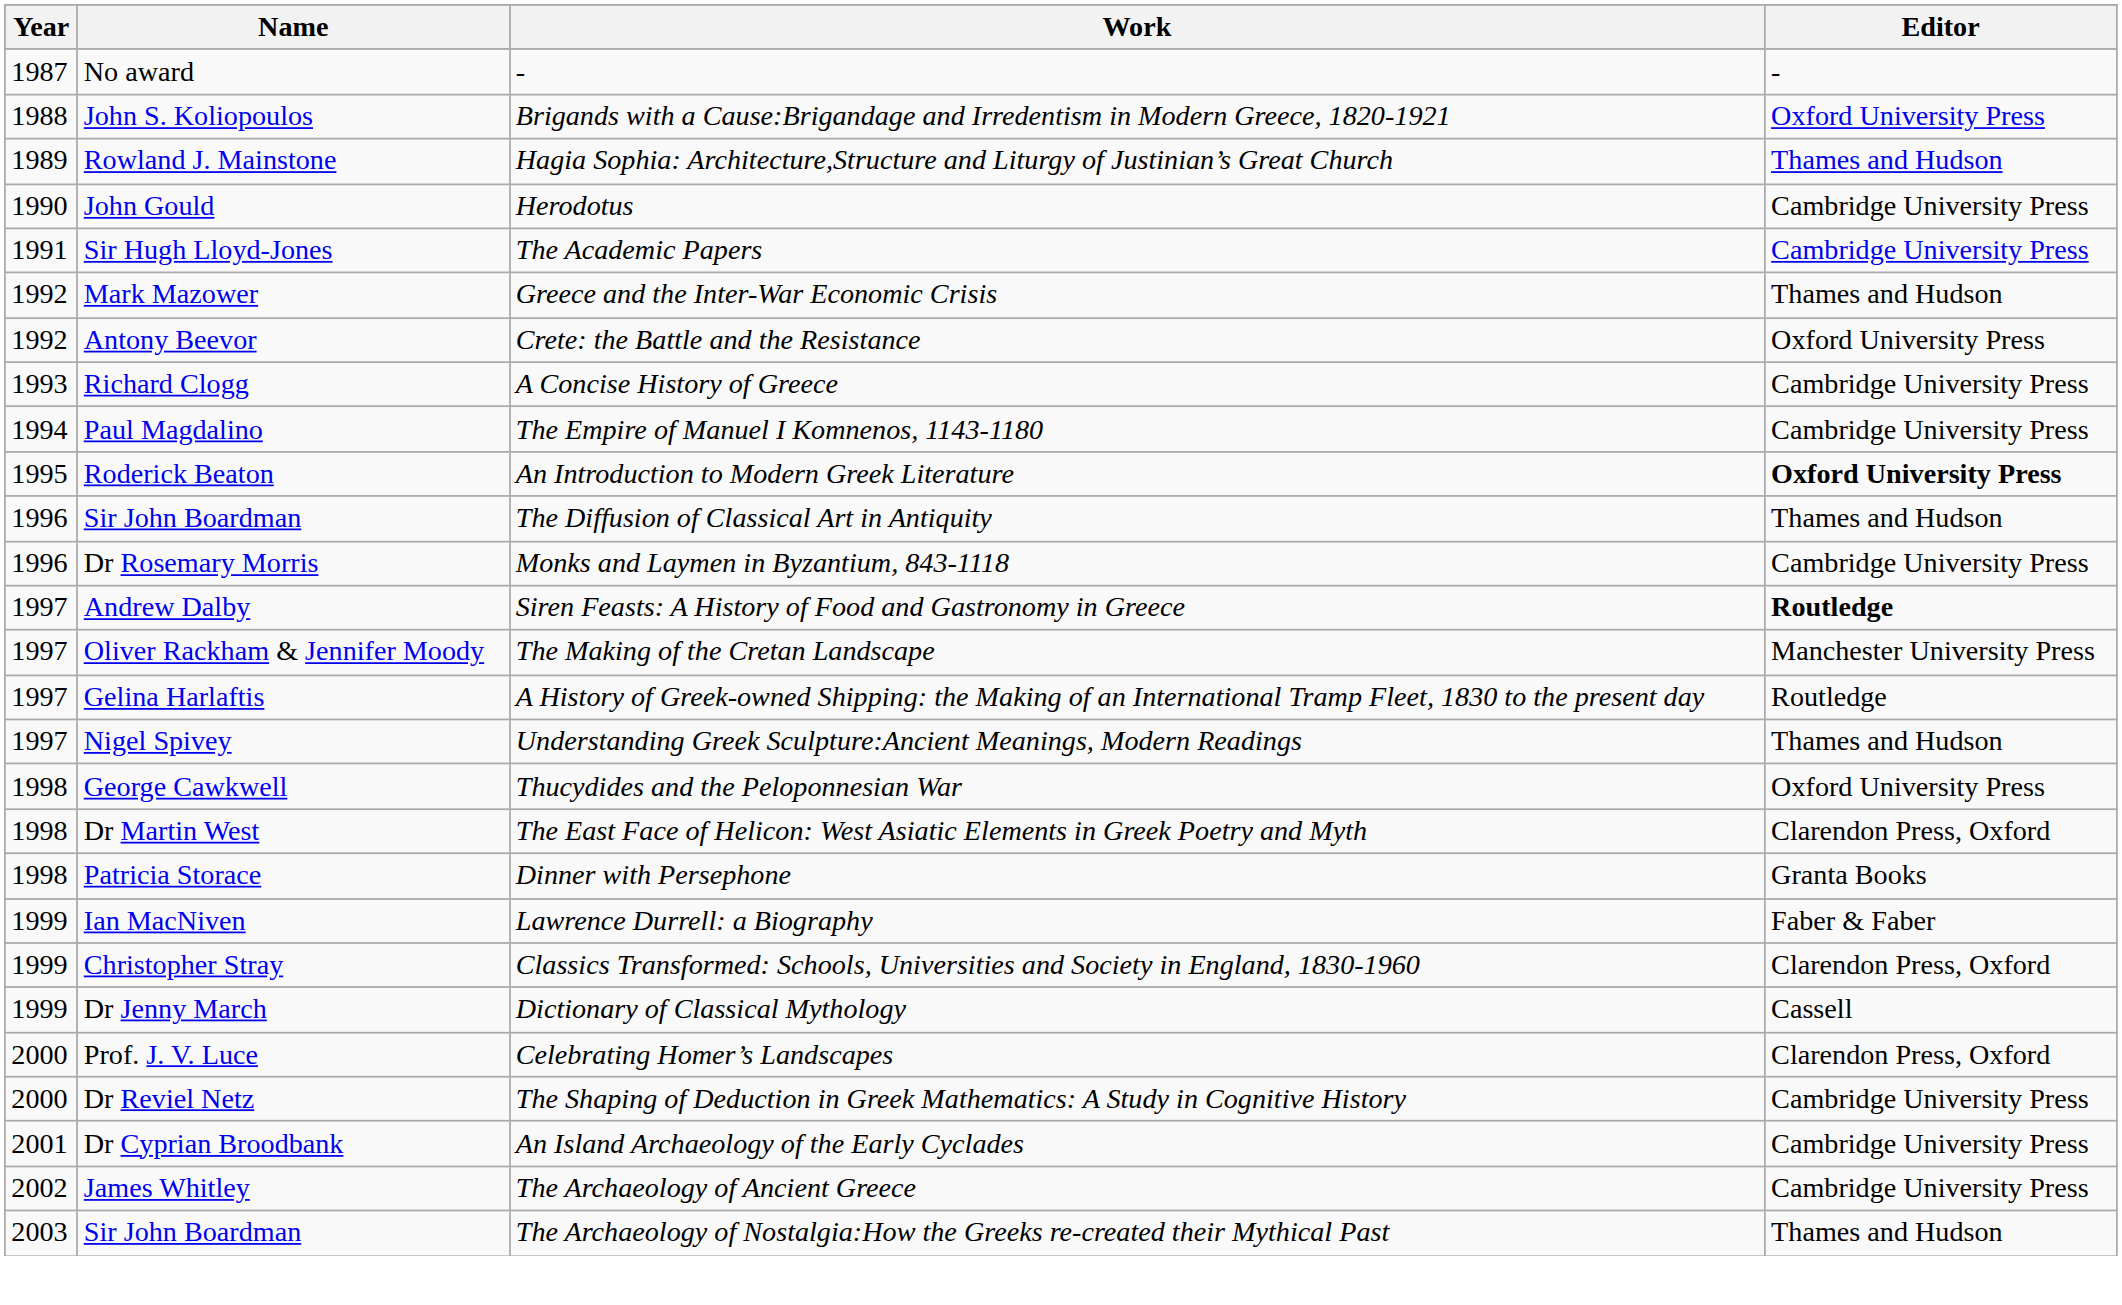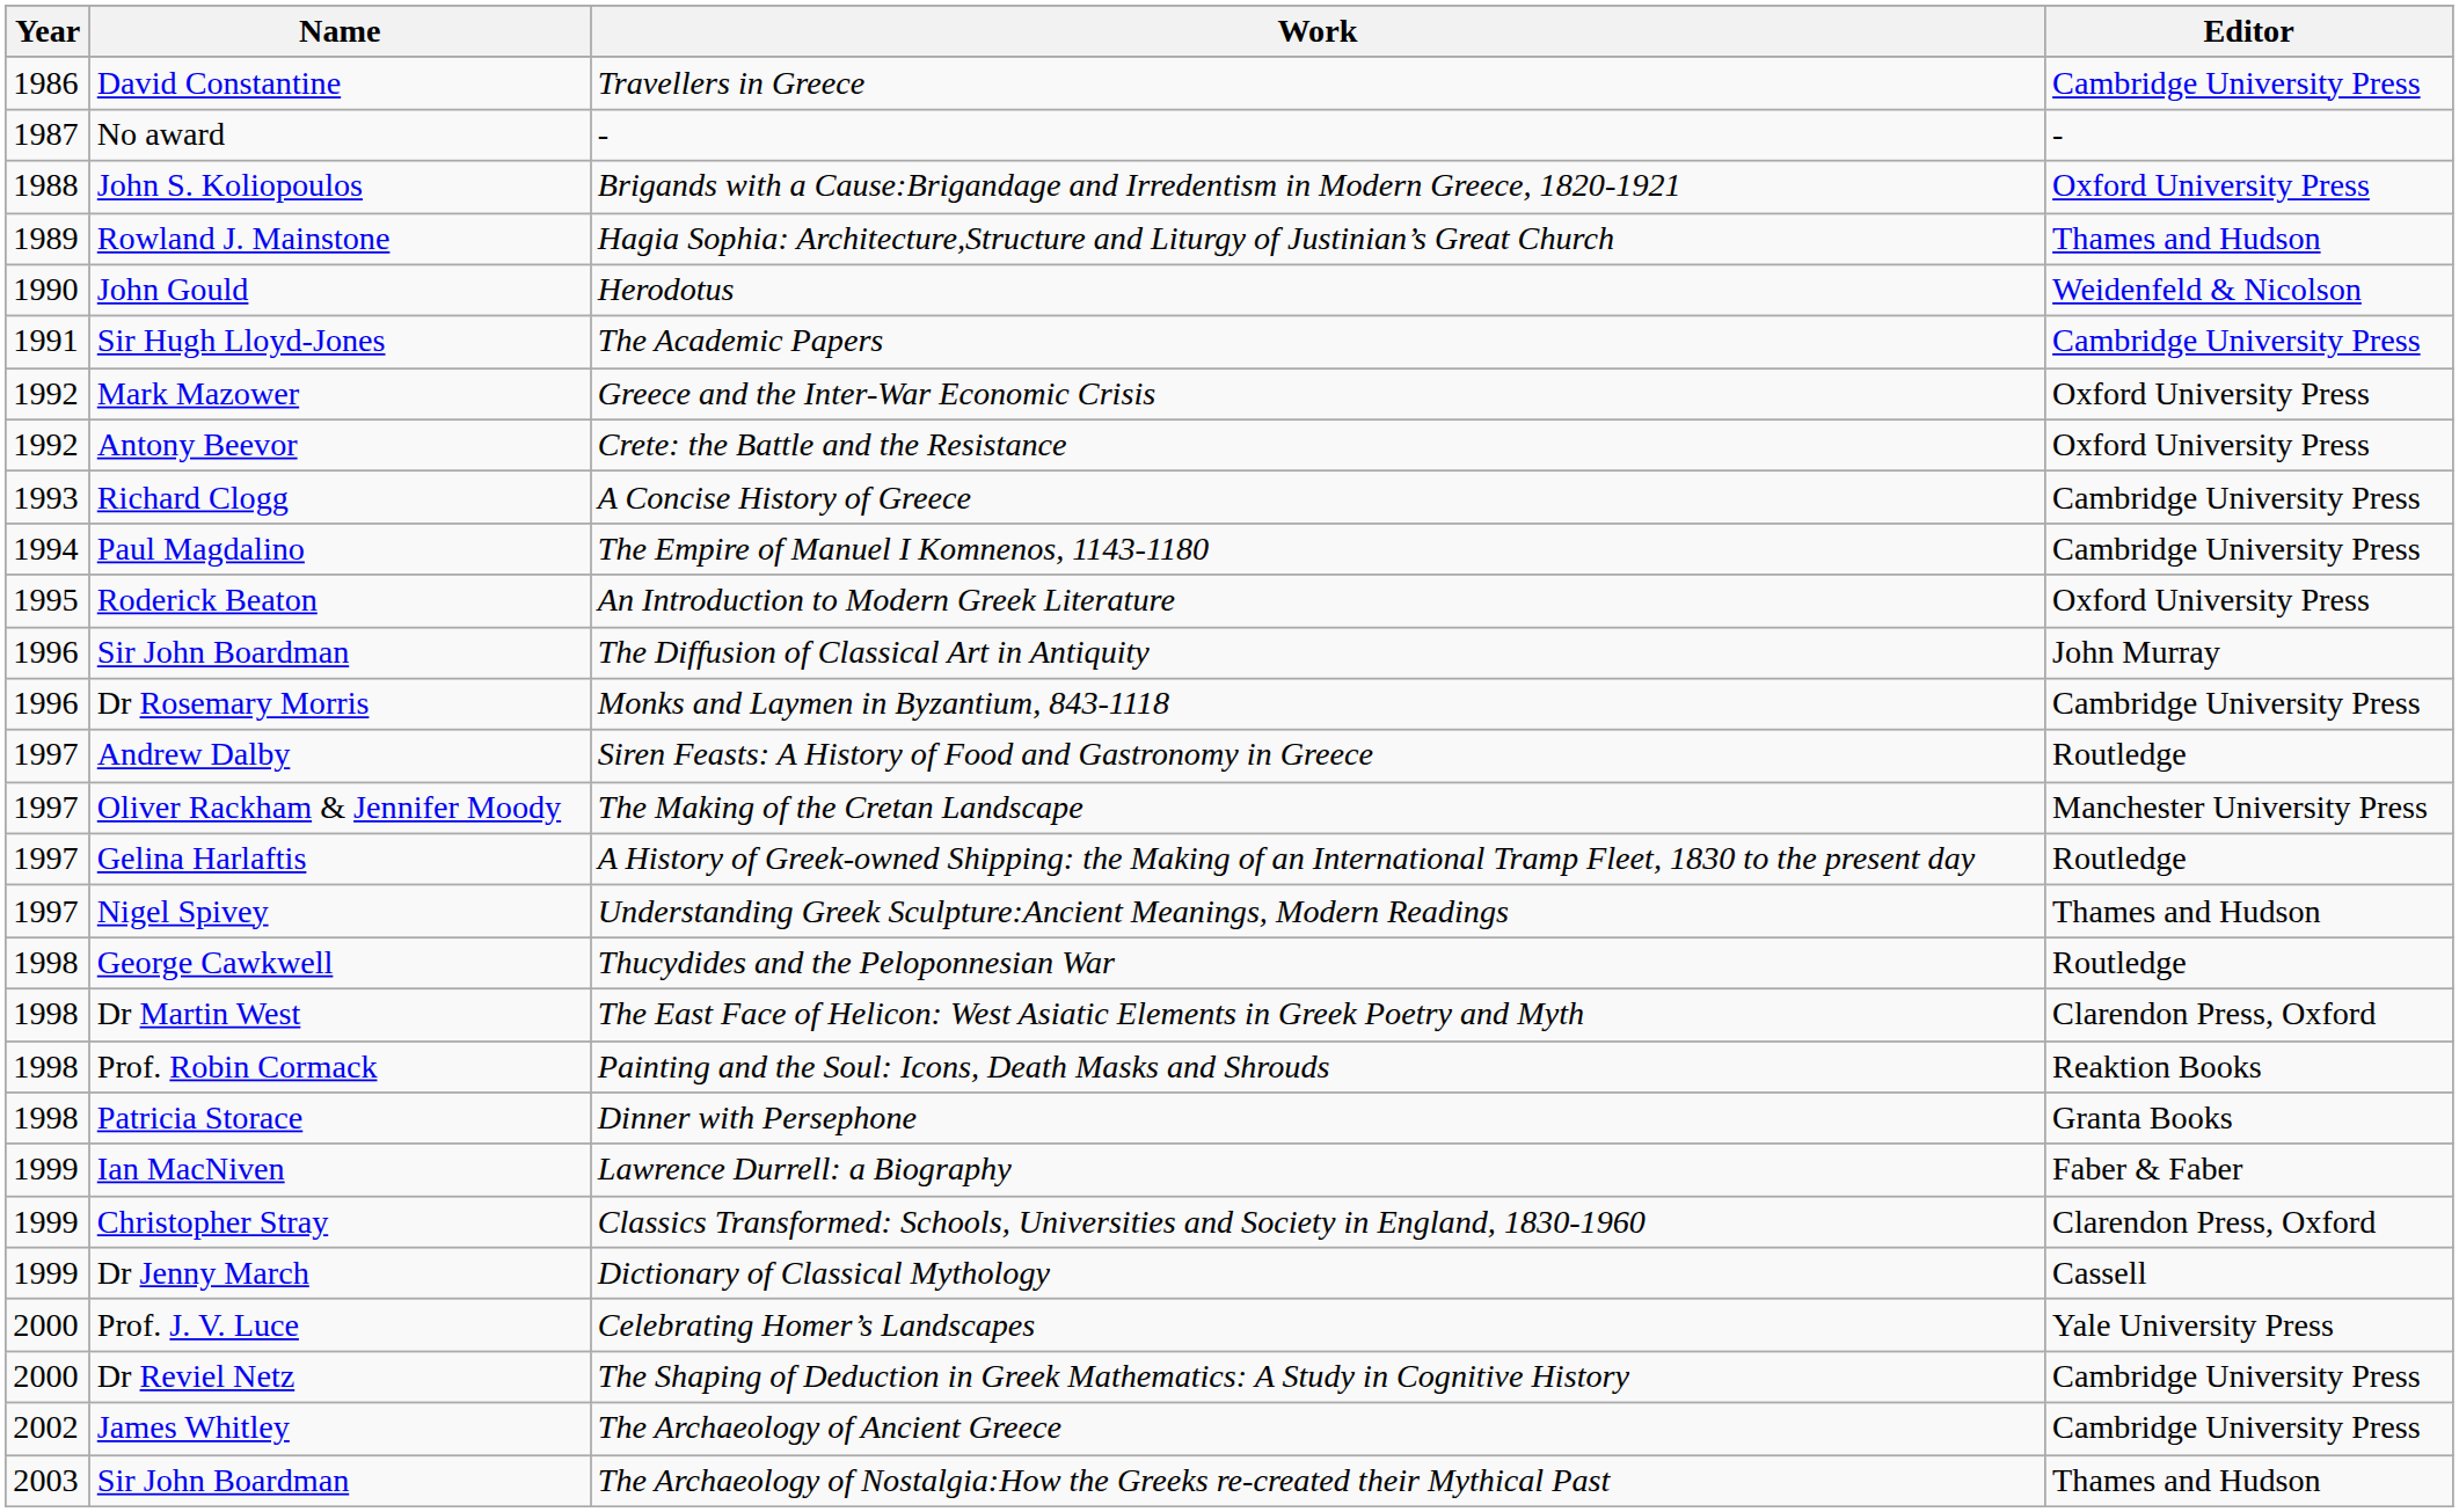 <table class="wikitable sortable" width=95%>
 <tr bgcolor="#505050">
 <th>Year</th>
 <th>Name</th>
 <th>Work</th>
 <th>Editor</th>
+</tr>
+<tr>
+<td>1986</td>
+<td><a href='#'>David Constantine</a></td>
+<td><em>Travellers in Greece</em></td>
+<td><a href='#'>Cambridge University Press</a></td>
 </tr>
 <tr>
 <td>1987</td>
 <td>No award</td>
 <td>-</td>
 <td>-</td>
 </tr>
 <tr>
 <td>1988</td>
 <td><a href='#'>John S. Koliopoulos</a></td>
 <td><em>Brigands with a Cause:Brigandage and Irredentism in Modern Greece, 1820-1921</em></td>
 <td><a href='#'>Oxford University Press</a></td>
 </tr>
 <tr>
 <td>1989</td>
 <td><a href='#'>Rowland J. Mainstone</a></td>
 <td><em>Hagia Sophia: Architecture,Structure and Liturgy of Justinian’s Great Church</em></td>
 <td><a href='#'>Thames and Hudson</a></td>
 </tr>
 <tr>
 <td>1990</td>
 <td><a href='#'>John Gould</a></td>
 <td><em>Herodotus</em></td>
-<td>Cambridge University Press</td>
+<td><a href='#'>Weidenfeld & Nicolson</a></td>
 </tr>
 <tr>
 <td>1991</td>
 <td><a href='#'>Sir Hugh Lloyd-Jones</a></td>
 <td><em>The Academic Papers</em></td>
 <td><a href='#'>Cambridge University Press</a></td>
 </tr>
 <tr>
 <td>1992</td>
 <td><a href='#'>Mark Mazower</a></td>
 <td><em>Greece and the Inter-War Economic Crisis</em></td>
-<td>Thames and Hudson</td>
+<td>Oxford University Press</td>
 </tr>
 <tr>
 <td>1992</td>
 <td><a href='#'>Antony Beevor</a></td>
 <td><em>Crete: the Battle and the Resistance</em></td>
 <td>Oxford University Press</td>
 </tr>
 <tr>
 <td>1993</td>
 <td><a href='#'>Richard Clogg</a></td>
 <td><em>A Concise History of Greece </em></td>
 <td>Cambridge University Press</td>
 </tr>
 <tr>
 <td>1994</td>
 <td><a href='#'>Paul Magdalino</a></td>
 <td><em>The Empire of Manuel I Komnenos, 1143-1180</em></td>
 <td>Cambridge University Press</td>
 </tr>
 <tr>
 <td>1995</td>
 <td><a href='#'>Roderick Beaton</a></td>
 <td><em>An Introduction to Modern Greek Literature</em></td>
-<td><strong>Oxford University Press</strong></td>
+<td>Oxford University Press</td>
 </tr>
 <tr>
 <td>1996</td>
 <td><a href='#'>Sir John Boardman</a></td>
 <td><em>The Diffusion of Classical Art in Antiquity</em></td>
-<td>Thames and Hudson</td>
+<td>John Murray</td>
 </tr>
 <tr>
 <td>1996</td>
 <td>Dr <a href='#'>Rosemary Morris</a></td>
 <td><em>Monks and Laymen in Byzantium, 843-1118</em></td>
 <td>Cambridge University Press</td>
 </tr>
 <tr>
 <td>1997</td>
 <td><a href='#'>Andrew Dalby</a></td>
 <td><em>Siren Feasts: A History of Food and Gastronomy in Greece</em></td>
-<td><strong>Routledge</strong></td>
+<td>Routledge</td>
 </tr>
 <tr>
 <td>1997</td>
 <td><a href='#'>Oliver Rackham</a> & <a href='#'>Jennifer Moody</a></td>
 <td><em>The Making of the Cretan Landscape</em></td>
 <td>Manchester University Press</td>
 </tr>
 <tr>
 <td>1997</td>
 <td><a href='#'>Gelina Harlaftis</a></td>
 <td><em>A History of Greek-owned Shipping: the Making of an International Tramp Fleet, 1830 to the present day </em></td>
 <td>Routledge</td>
 </tr>
 <tr>
 <td>1997</td>
 <td><a href='#'>Nigel Spivey</a></td>
 <td><em>Understanding Greek Sculpture:Ancient Meanings, Modern Readings</em></td>
 <td>Thames and Hudson</td>
 </tr>
 <tr>
 <td>1998</td>
 <td><a href='#'>George Cawkwell</a></td>
 <td><em>Thucydides and the Peloponnesian War</em></td>
-<td>Oxford University Press</td>
+<td>Routledge</td>
 </tr>
 <tr>
 <td>1998</td>
 <td>Dr <a href='#'>Martin West</a></td>
 <td><em>The East Face of Helicon: West Asiatic Elements in Greek Poetry and Myth</em></td>
 <td>Clarendon Press, Oxford</td>
+</tr>
+<tr>
+<td>1998</td>
+<td>Prof. <a href='#'>Robin Cormack</a></td>
+<td><em>Painting and the Soul: Icons, Death Masks and Shrouds</em></td>
+<td>Reaktion Books</td>
 </tr>
 <tr>
 <td>1998</td>
 <td><a href='#'>Patricia Storace</a></td>
 <td><em>Dinner with Persephone</em></td>
 <td>Granta Books</td>
 </tr>
 <tr>
 <td>1999</td>
 <td><a href='#'>Ian MacNiven</a></td>
 <td><em>Lawrence Durrell: a Biography </em></td>
 <td>Faber & Faber</td>
 </tr>
 <tr>
 <td>1999</td>
 <td><a href='#'>Christopher Stray</a></td>
 <td><em>Classics Transformed: Schools, Universities and Society in England, 1830-1960</em></td>
 <td>Clarendon Press, Oxford</td>
 </tr>
 <tr>
 <td>1999</td>
 <td>Dr <a href='#'>Jenny March</a></td>
 <td><em>Dictionary of Classical Mythology</em></td>
 <td>Cassell</td>
 </tr>
 <tr>
 <td>2000</td>
 <td>Prof. <a href='#'>J. V. Luce</a></td>
 <td><em>Celebrating Homer’s Landscapes</em></td>
-<td>Clarendon Press, Oxford</td>
+<td>Yale University Press</td>
 </tr>
 <tr>
 <td>2000</td>
 <td>Dr <a href='#'>Reviel Netz</a></td>
 <td><em>The Shaping of Deduction in Greek Mathematics: A Study in Cognitive History</em></td>
-<td>Cambridge University Press</td>
-</tr>
-<tr>
-<td>2001</td>
-<td>Dr <a href='#'>Cyprian Broodbank</a></td>
-<td><em>An Island Archaeology of the Early Cyclades</em></td>
 <td>Cambridge University Press</td>
 </tr>
 <tr>
 <td>2002</td>
 <td><a href='#'>James Whitley</a></td>
 <td><em>The Archaeology of Ancient Greece</em></td>
 <td>Cambridge University Press</td>
 </tr>
 <tr>
 <td>2003</td>
 <td><a href='#'>Sir John Boardman</a></td>
 <td><em>The Archaeology of Nostalgia:How the Greeks re-created their Mythical Past</em></td>
 <td>Thames and Hudson</td>
 </tr>
 </table>
